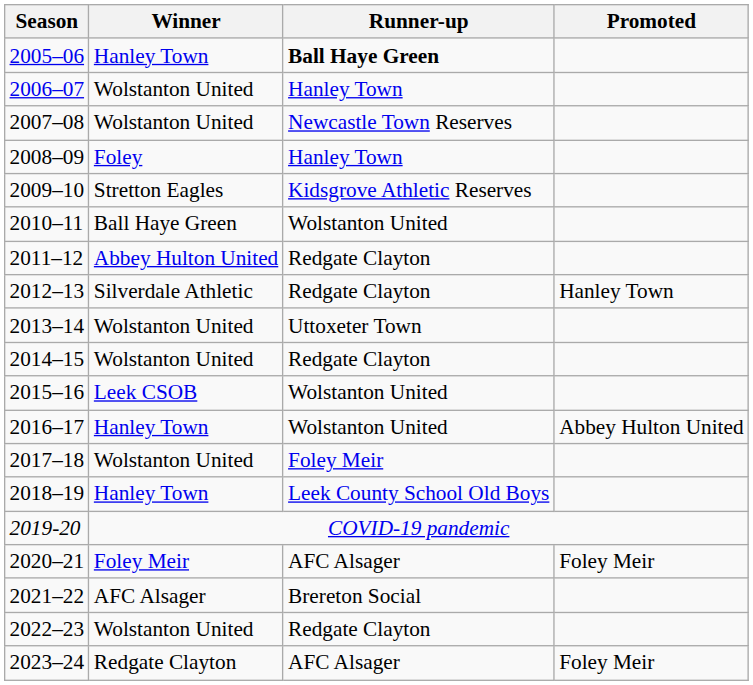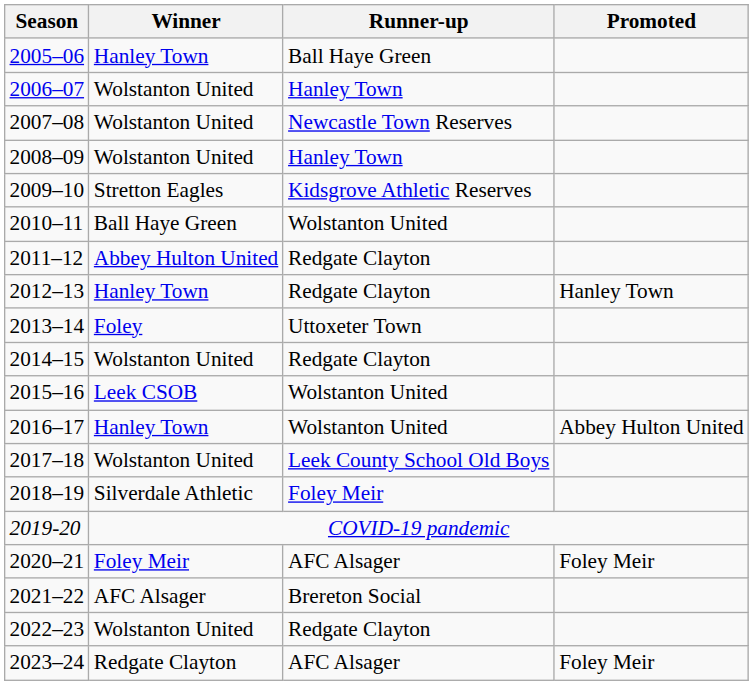 <table class="wikitable" style="textalign-center">
 <tr>
 <th>Season</th>
 <th>Winner</th>
 <th>Runner-up</th>
 <th>Promoted</th>
 </tr>
 <tr>
 <td><a href='#'>2005–06</a></td>
 <td><a href='#'>Hanley Town</a></td>
-<td><strong>Ball Haye Green</strong></td>
+<td>Ball Haye Green</td>
 <td></td>
 </tr>
 <tr>
 <td><a href='#'>2006–07</a></td>
 <td>Wolstanton United</td>
 <td><a href='#'>Hanley Town</a></td>
 <td></td>
 </tr>
 <tr>
 <td>2007–08</td>
 <td>Wolstanton United</td>
 <td><a href='#'>Newcastle Town</a> Reserves</td>
 <td></td>
 </tr>
 <tr>
 <td>2008–09</td>
-<td><a href='#'>Foley</a></td>
+<td>Wolstanton United</td>
 <td><a href='#'>Hanley Town</a></td>
 <td></td>
 </tr>
 <tr>
 <td>2009–10</td>
 <td>Stretton Eagles</td>
 <td><a href='#'>Kidsgrove Athletic</a> Reserves</td>
 <td></td>
 </tr>
 <tr>
 <td>2010–11</td>
 <td>Ball Haye Green</td>
 <td>Wolstanton United</td>
 <td></td>
 </tr>
 <tr>
 <td>2011–12</td>
 <td><a href='#'>Abbey Hulton United</a></td>
 <td>Redgate Clayton</td>
 <td></td>
 </tr>
 <tr>
 <td>2012–13</td>
-<td>Silverdale Athletic</td>
+<td><a href='#'>Hanley Town</a></td>
 <td>Redgate Clayton</td>
 <td>Hanley Town</td>
 </tr>
 <tr>
 <td>2013–14</td>
-<td>Wolstanton United</td>
+<td><a href='#'>Foley</a></td>
 <td>Uttoxeter Town</td>
 <td></td>
 </tr>
 <tr>
 <td>2014–15</td>
 <td>Wolstanton United</td>
 <td>Redgate Clayton</td>
 <td></td>
 </tr>
 <tr>
 <td>2015–16</td>
 <td><a href='#'>Leek CSOB</a></td>
 <td>Wolstanton United</td>
 <td></td>
 </tr>
 <tr>
 <td>2016–17</td>
 <td><a href='#'>Hanley Town</a></td>
 <td>Wolstanton United</td>
 <td>Abbey Hulton United</td>
 </tr>
 <tr>
 <td>2017–18</td>
 <td>Wolstanton United</td>
-<td><a href='#'>Foley Meir</a></td>
+<td><a href='#'>Leek County School Old Boys</a></td>
 <td></td>
 </tr>
 <tr>
 <td>2018–19</td>
-<td><a href='#'>Hanley Town</a></td>
-<td><a href='#'>Leek County School Old Boys</a></td>
+<td>Silverdale Athletic</td>
+<td><a href='#'>Foley Meir</a></td>
 <td></td>
 </tr>
 <tr>
 <td><em>2019-20</em></td>
 <td colspan=3 align=center><em><a href='#'>COVID-19 pandemic</a></em></td>
 </tr>
 <tr>
 <td>2020–21</td>
 <td><a href='#'>Foley Meir</a></td>
 <td>AFC Alsager</td>
 <td>Foley Meir</td>
 </tr>
 <tr>
 <td>2021–22</td>
 <td>AFC Alsager</td>
 <td>Brereton Social</td>
 <td></td>
 </tr>
 <tr>
 <td>2022–23</td>
 <td>Wolstanton United</td>
 <td>Redgate Clayton</td>
 <td></td>
 </tr>
 <tr>
 <td>2023–24</td>
 <td>Redgate Clayton</td>
 <td>AFC Alsager</td>
 <td>Foley Meir</td>
 </tr>
 </table>
